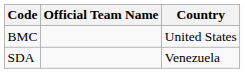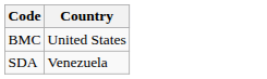 <table class="wikitable">
 <tr style="background:#ccccff;">
 <th>Code</th>
-<th>Official Team Name</th>
 <th>Country</th>
 </tr>
 <tr>
 <td>BMC</td>
-<td></td>
 <td>United States</td>
 </tr>
 <tr>
 <td>SDA</td>
-<td></td>
 <td>Venezuela</td>
 </tr>
 </table>
